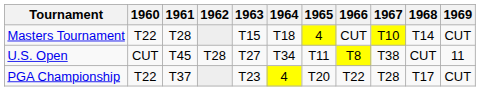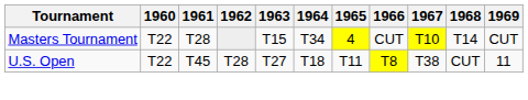 <table class="wikitable" style="font-size:95%;text-align:center;">
 <tr>
 <th>Tournament</th>
 <th>1960</th>
 <th>1961</th>
 <th>1962</th>
 <th>1963</th>
 <th>1964</th>
 <th>1965</th>
 <th>1966</th>
 <th>1967</th>
 <th>1968</th>
 <th>1969</th>
 </tr>
 <tr>
 <td align=left><a href='#'>Masters Tournament</a></td>
 <td>T22</td>
 <td>T28</td>
 <td style="background:#eeeeee;"></td>
 <td>T15</td>
-<td>T18</td>
+<td>T34</td>
 <td style="background:yellow;">4</td>
 <td>CUT</td>
 <td style="background:yellow;">T10</td>
 <td>T14</td>
 <td>CUT</td>
 </tr>
 <tr>
 <td align=left><a href='#'>U.S. Open</a></td>
-<td>CUT</td>
+<td>T22</td>
 <td>T45</td>
 <td>T28</td>
 <td>T27</td>
-<td>T34</td>
+<td>T18</td>
 <td>T11</td>
 <td style="background:yellow;">T8</td>
 <td>T38</td>
 <td>CUT</td>
 <td>11</td>
 </tr>
-<tr>
-<td align=left><a href='#'>PGA Championship</a></td>
-<td>T22</td>
-<td>T37</td>
-<td style="background:#eeeeee;"></td>
-<td>T23</td>
-<td style="background:yellow;">4</td>
-<td>T20</td>
-<td>T22</td>
-<td>T28</td>
-<td>T17</td>
-<td>CUT</td>
-</tr>
 </table>
